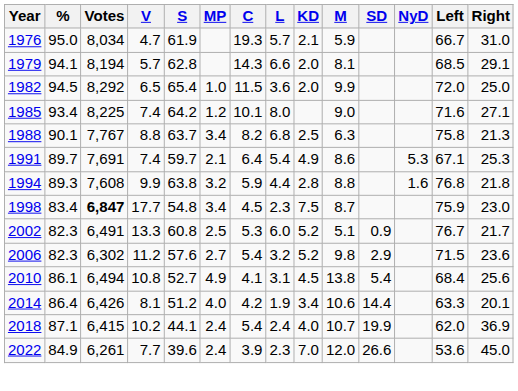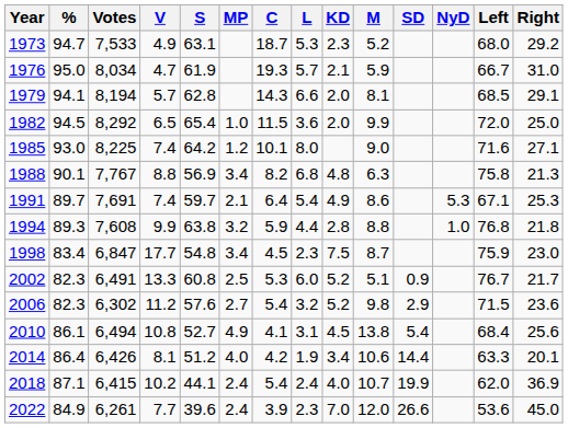 <table class="wikitable sortable" style=text-align:right>
 <tr>
 <th>Year</th>
 <th>%</th>
 <th>Votes</th>
 <th><a href='#'>V</a></th>
 <th><a href='#'>S</a></th>
 <th><a href='#'>MP</a></th>
 <th><a href='#'>C</a></th>
 <th><a href='#'>L</a></th>
 <th><a href='#'>KD</a></th>
 <th><a href='#'>M</a></th>
 <th><a href='#'>SD</a></th>
 <th><a href='#'>NyD</a></th>
 <th>Left</th>
 <th>Right</th>
+</tr>
+<tr>
+<td align=left><a href='#'>1973</a></td>
+<td>94.7</td>
+<td>7,533</td>
+<td>4.9</td>
+<td>63.1</td>
+<td></td>
+<td>18.7</td>
+<td>5.3</td>
+<td>2.3</td>
+<td>5.2</td>
+<td></td>
+<td></td>
+<td>68.0</td>
+<td>29.2</td>
 </tr>
 <tr>
 <td align=left><a href='#'>1976</a></td>
 <td>95.0</td>
 <td>8,034</td>
 <td>4.7</td>
 <td>61.9</td>
 <td></td>
 <td>19.3</td>
 <td>5.7</td>
 <td>2.1</td>
 <td>5.9</td>
 <td></td>
 <td></td>
 <td>66.7</td>
 <td>31.0</td>
 </tr>
 <tr>
 <td align=left><a href='#'>1979</a></td>
 <td>94.1</td>
 <td>8,194</td>
 <td>5.7</td>
 <td>62.8</td>
 <td></td>
 <td>14.3</td>
 <td>6.6</td>
 <td>2.0</td>
 <td>8.1</td>
 <td></td>
 <td></td>
 <td>68.5</td>
 <td>29.1</td>
 </tr>
 <tr>
 <td align=left><a href='#'>1982</a></td>
 <td>94.5</td>
 <td>8,292</td>
 <td>6.5</td>
 <td>65.4</td>
 <td>1.0</td>
 <td>11.5</td>
 <td>3.6</td>
 <td>2.0</td>
 <td>9.9</td>
 <td></td>
 <td></td>
 <td>72.0</td>
 <td>25.0</td>
 </tr>
 <tr>
 <td align=left><a href='#'>1985</a></td>
-<td>93.4</td>
+<td>93.0</td>
 <td>8,225</td>
 <td>7.4</td>
 <td>64.2</td>
 <td>1.2</td>
 <td>10.1</td>
 <td>8.0</td>
 <td></td>
 <td>9.0</td>
 <td></td>
 <td></td>
 <td>71.6</td>
 <td>27.1</td>
 </tr>
 <tr>
 <td align=left><a href='#'>1988</a></td>
 <td>90.1</td>
 <td>7,767</td>
 <td>8.8</td>
-<td>63.7</td>
+<td>56.9</td>
 <td>3.4</td>
 <td>8.2</td>
 <td>6.8</td>
-<td>2.5</td>
+<td>4.8</td>
 <td>6.3</td>
 <td></td>
 <td></td>
 <td>75.8</td>
 <td>21.3</td>
 </tr>
 <tr>
 <td align=left><a href='#'>1991</a></td>
 <td>89.7</td>
 <td>7,691</td>
 <td>7.4</td>
 <td>59.7</td>
 <td>2.1</td>
 <td>6.4</td>
 <td>5.4</td>
 <td>4.9</td>
 <td>8.6</td>
 <td></td>
 <td>5.3</td>
 <td>67.1</td>
 <td>25.3</td>
 </tr>
 <tr>
 <td align=left><a href='#'>1994</a></td>
 <td>89.3</td>
 <td>7,608</td>
 <td>9.9</td>
 <td>63.8</td>
 <td>3.2</td>
 <td>5.9</td>
 <td>4.4</td>
 <td>2.8</td>
 <td>8.8</td>
 <td></td>
-<td>1.6</td>
+<td>1.0</td>
 <td>76.8</td>
 <td>21.8</td>
 </tr>
 <tr>
 <td align=left><a href='#'>1998</a></td>
 <td>83.4</td>
-<td><strong>6,847</strong></td>
+<td>6,847</td>
 <td>17.7</td>
 <td>54.8</td>
 <td>3.4</td>
 <td>4.5</td>
 <td>2.3</td>
 <td>7.5</td>
 <td>8.7</td>
 <td></td>
 <td></td>
 <td>75.9</td>
 <td>23.0</td>
 </tr>
 <tr>
 <td align=left><a href='#'>2002</a></td>
 <td>82.3</td>
 <td>6,491</td>
 <td>13.3</td>
 <td>60.8</td>
 <td>2.5</td>
 <td>5.3</td>
 <td>6.0</td>
 <td>5.2</td>
 <td>5.1</td>
 <td>0.9</td>
 <td></td>
 <td>76.7</td>
 <td>21.7</td>
 </tr>
 <tr>
 <td align=left><a href='#'>2006</a></td>
 <td>82.3</td>
 <td>6,302</td>
 <td>11.2</td>
 <td>57.6</td>
 <td>2.7</td>
 <td>5.4</td>
 <td>3.2</td>
 <td>5.2</td>
 <td>9.8</td>
 <td>2.9</td>
 <td></td>
 <td>71.5</td>
 <td>23.6</td>
 </tr>
 <tr>
 <td align=left><a href='#'>2010</a></td>
 <td>86.1</td>
 <td>6,494</td>
 <td>10.8</td>
 <td>52.7</td>
 <td>4.9</td>
 <td>4.1</td>
 <td>3.1</td>
 <td>4.5</td>
 <td>13.8</td>
 <td>5.4</td>
 <td></td>
 <td>68.4</td>
 <td>25.6</td>
 </tr>
 <tr>
 <td align=left><a href='#'>2014</a></td>
 <td>86.4</td>
 <td>6,426</td>
 <td>8.1</td>
 <td>51.2</td>
 <td>4.0</td>
 <td>4.2</td>
 <td>1.9</td>
 <td>3.4</td>
 <td>10.6</td>
 <td>14.4</td>
 <td></td>
 <td>63.3</td>
 <td>20.1</td>
 </tr>
 <tr>
 <td align=left><a href='#'>2018</a></td>
 <td>87.1</td>
 <td>6,415</td>
 <td>10.2</td>
 <td>44.1</td>
 <td>2.4</td>
 <td>5.4</td>
 <td>2.4</td>
 <td>4.0</td>
 <td>10.7</td>
 <td>19.9</td>
 <td></td>
 <td>62.0</td>
 <td>36.9</td>
 </tr>
 <tr>
 <td align=left><a href='#'>2022</a></td>
 <td>84.9</td>
 <td>6,261</td>
 <td>7.7</td>
 <td>39.6</td>
 <td>2.4</td>
 <td>3.9</td>
 <td>2.3</td>
 <td>7.0</td>
 <td>12.0</td>
 <td>26.6</td>
 <td></td>
 <td>53.6</td>
 <td>45.0</td>
 </tr>
 </table>
